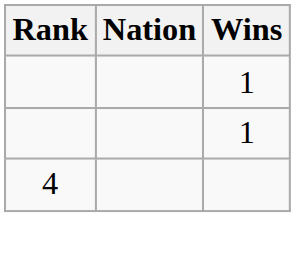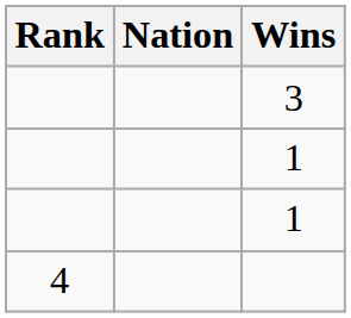 <table class="wikitable" style="text-align:center">
 <tr>
 <th>Rank</th>
 <th>Nation</th>
 <th>Wins</th>
+</tr>
+<tr>
+<td></td>
+<td align=left></td>
+<td>3</td>
 </tr>
 <tr>
 <td></td>
 <td align=left></td>
 <td>1</td>
 </tr>
 <tr>
 <td></td>
 <td align=left></td>
 <td>1</td>
 </tr>
 <tr>
 <td>4</td>
 <td align=left></td>
 <td></td>
 </tr>
 </table>
